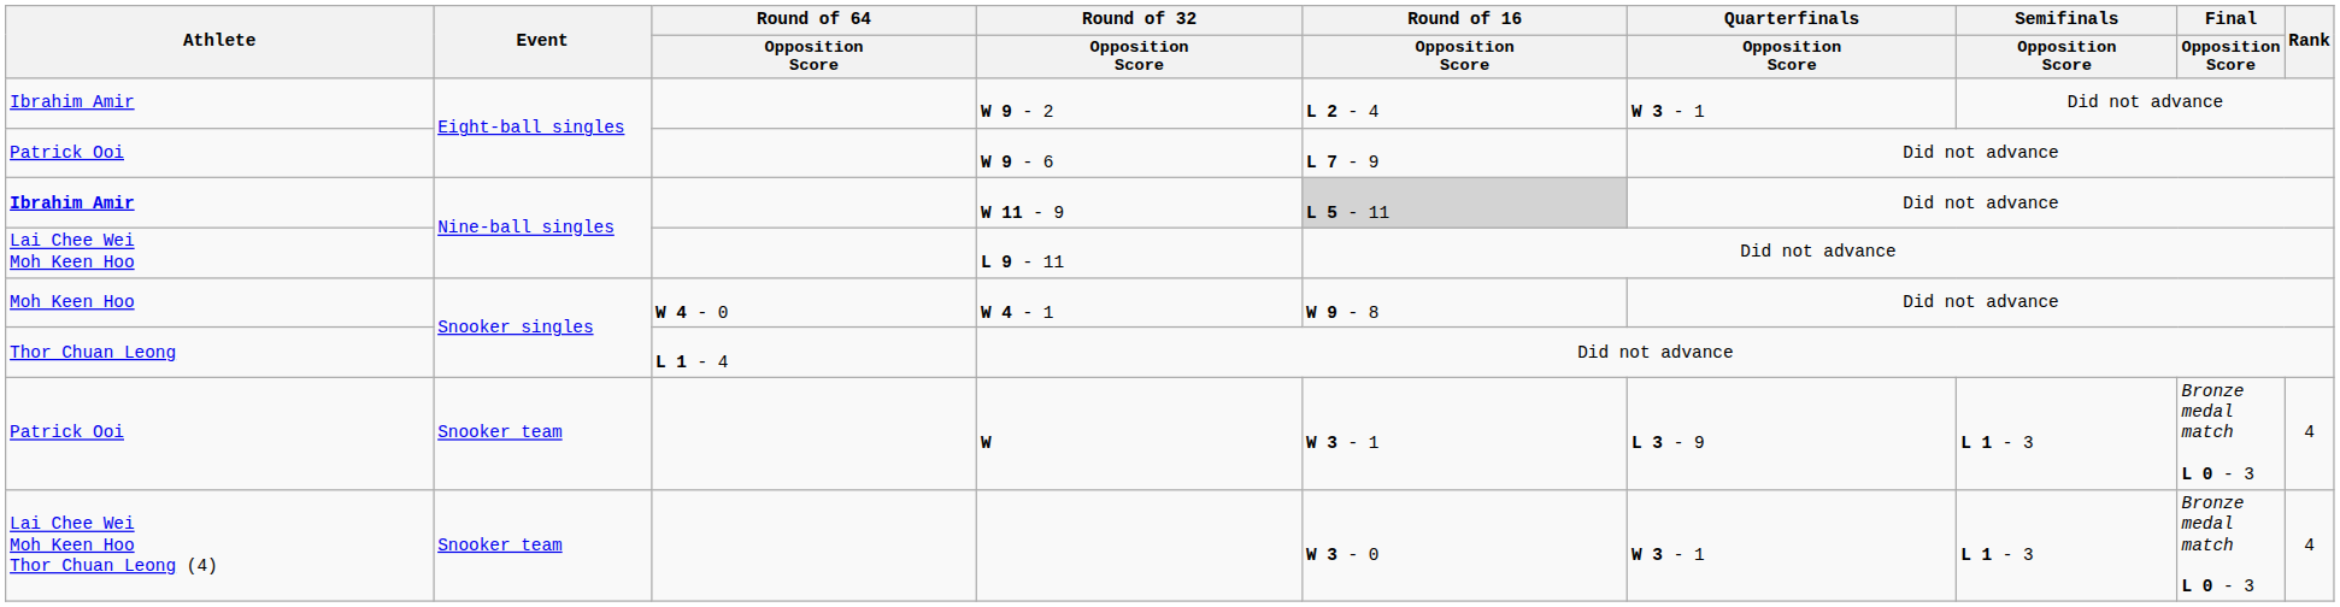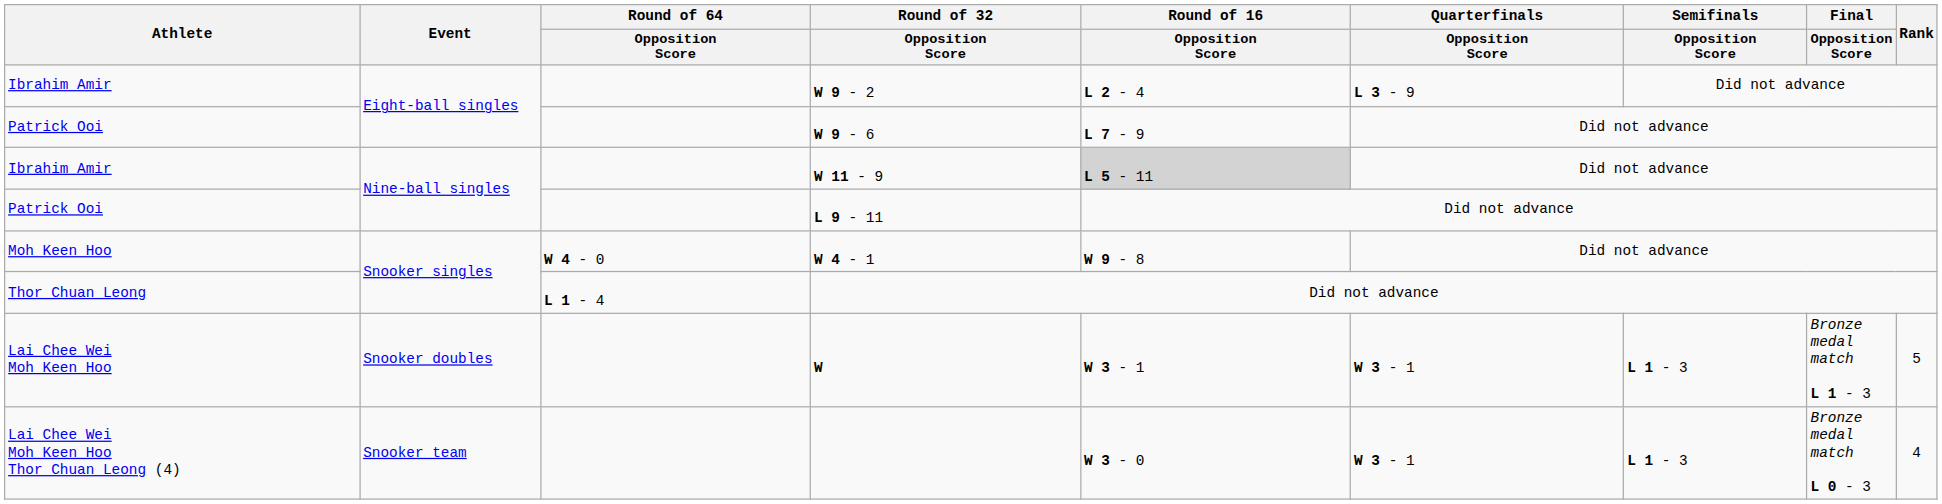 <table class=wikitable style="font-size:90%; text-align:center">
 <tr>
 <th rowspan=2 width="20%">Athlete</th>
 <th rowspan=2 width="10%">Event</th>
 <th width="15%">Round of 64</th>
 <th width="15%">Round of 32</th>
 <th width="15%">Round of 16</th>
 <th width="15%">Quarterfinals</th>
 <th width="15%">Semifinals</th>
 <th width="15%">Final</th>
 <th rowspan=2>Rank</th>
 </tr>
 <tr style="font-size:95%;">
 <th>Opposition<br>Score</th>
 <th>Opposition<br>Score</th>
 <th>Opposition<br>Score</th>
 <th>Opposition<br>Score</th>
 <th>Opposition<br>Score</th>
 <th>Opposition<br>Score</th>
 </tr>
 <tr>
 <td align=left><a href='#'>Ibrahim Amir</a></td>
 <td align=left rowspan=2><a href='#'>Eight-ball singles</a></td>
 <td></td>
 <td align=left><br><strong>W 9</strong> - 2</td>
 <td align=left><br><strong>L 2</strong> - 4</td>
-<td align=left><br><strong>W 3</strong> - 1</td>
+<td align=left><br><strong>L 3</strong> - 9</td>
 <td colspan=3>Did not advance</td>
 </tr>
 <tr>
 <td align=left><a href='#'>Patrick Ooi</a></td>
 <td></td>
 <td align=left><br><strong>W 9</strong> - 6</td>
 <td align=left><br><strong>L 7</strong> - 9</td>
 <td colspan=4>Did not advance</td>
 </tr>
 <tr>
-<td align=left><strong><a href='#'>Ibrahim Amir</a></strong></td>
+<td align=left><a href='#'>Ibrahim Amir</a></td>
 <td align=left rowspan=2><a href='#'>Nine-ball singles</a></td>
 <td></td>
 <td align=left><br><strong>W 11</strong> - 9</td>
 <td align=left style="background: lightgrey;"><br><strong>L 5</strong> - 11</td>
 <td colspan=4>Did not advance</td>
 </tr>
 <tr>
-<td align=left><a href='#'>Lai Chee Wei</a><br><a href='#'>Moh Keen Hoo</a></td>
+<td align=left><a href='#'>Patrick Ooi</a></td>
 <td></td>
 <td align=left><br><strong>L 9</strong> - 11</td>
 <td colspan=5>Did not advance</td>
 </tr>
 <tr>
 <td align=left><a href='#'>Moh Keen Hoo</a></td>
 <td align=left rowspan=2><a href='#'>Snooker singles</a></td>
 <td align=left><br><strong>W 4</strong> - 0</td>
 <td align=left><br><strong>W 4</strong> - 1</td>
 <td align=left><br><strong>W 9</strong> - 8</td>
 <td colspan=4>Did not advance</td>
 </tr>
 <tr>
 <td align=left><a href='#'>Thor Chuan Leong</a></td>
 <td align=left><br><strong>L 1</strong> - 4</td>
 <td colspan=6>Did not advance</td>
 </tr>
 <tr>
-<td align=left><a href='#'>Patrick Ooi</a></td>
-<td align=left><a href='#'>Snooker team</a></td>
+<td align=left><a href='#'>Lai Chee Wei</a><br><a href='#'>Moh Keen Hoo</a></td>
+<td align=left><a href='#'>Snooker doubles</a></td>
 <td></td>
 <td align=left><br><strong>W</strong> </td>
 <td align=left><br><strong>W 3</strong> - 1</td>
-<td align=left><br><strong>L 3</strong> - 9</td>
+<td align=left><br><strong>W 3</strong> - 1</td>
 <td align=left><br><strong>L 1</strong> - 3</td>
-<td align=left><em>Bronze medal match</em><br><br><strong>L 0</strong> - 3</td>
-<td>4</td>
+<td align=left><em>Bronze medal match</em><br><br><strong>L 1</strong> - 3</td>
+<td>5</td>
 </tr>
 <tr>
 <td align=left><a href='#'>Lai Chee Wei</a><br><a href='#'>Moh Keen Hoo</a><br><a href='#'>Thor Chuan Leong</a> (4)</td>
 <td align=left><a href='#'>Snooker team</a></td>
 <td></td>
 <td></td>
 <td align=left><br><strong>W 3</strong> - 0</td>
 <td align=left><br><strong>W 3</strong> - 1</td>
 <td align=left><br><strong>L 1</strong> - 3</td>
 <td align=left><em>Bronze medal match</em><br><br><strong>L 0</strong> - 3</td>
 <td>4</td>
 </tr>
 </table>
